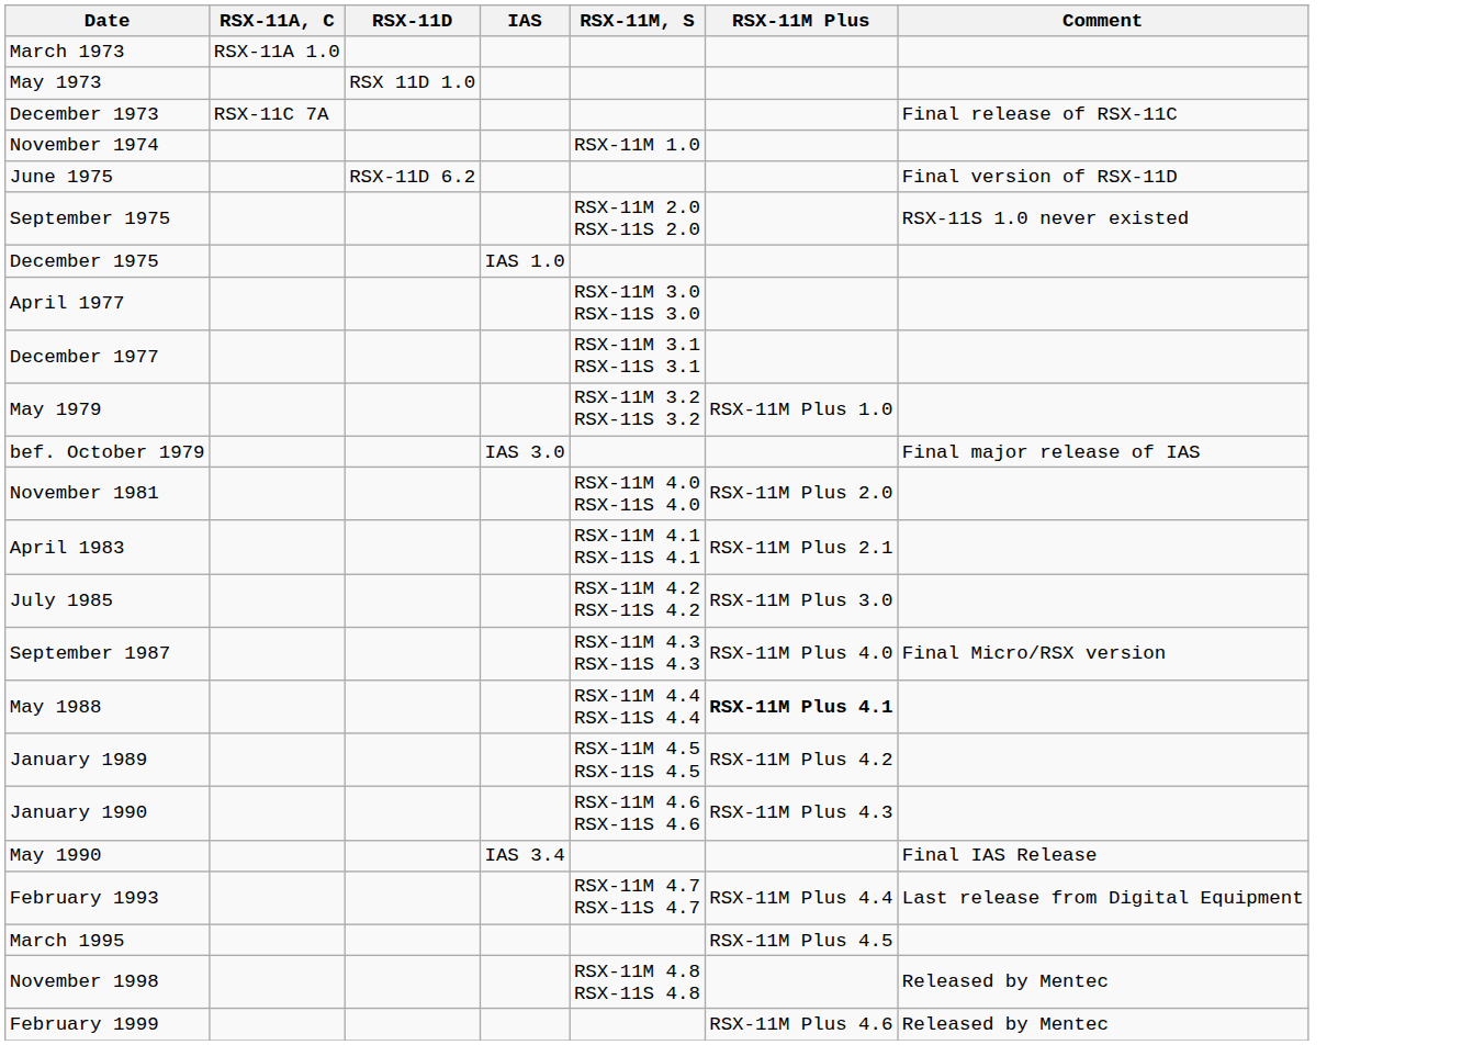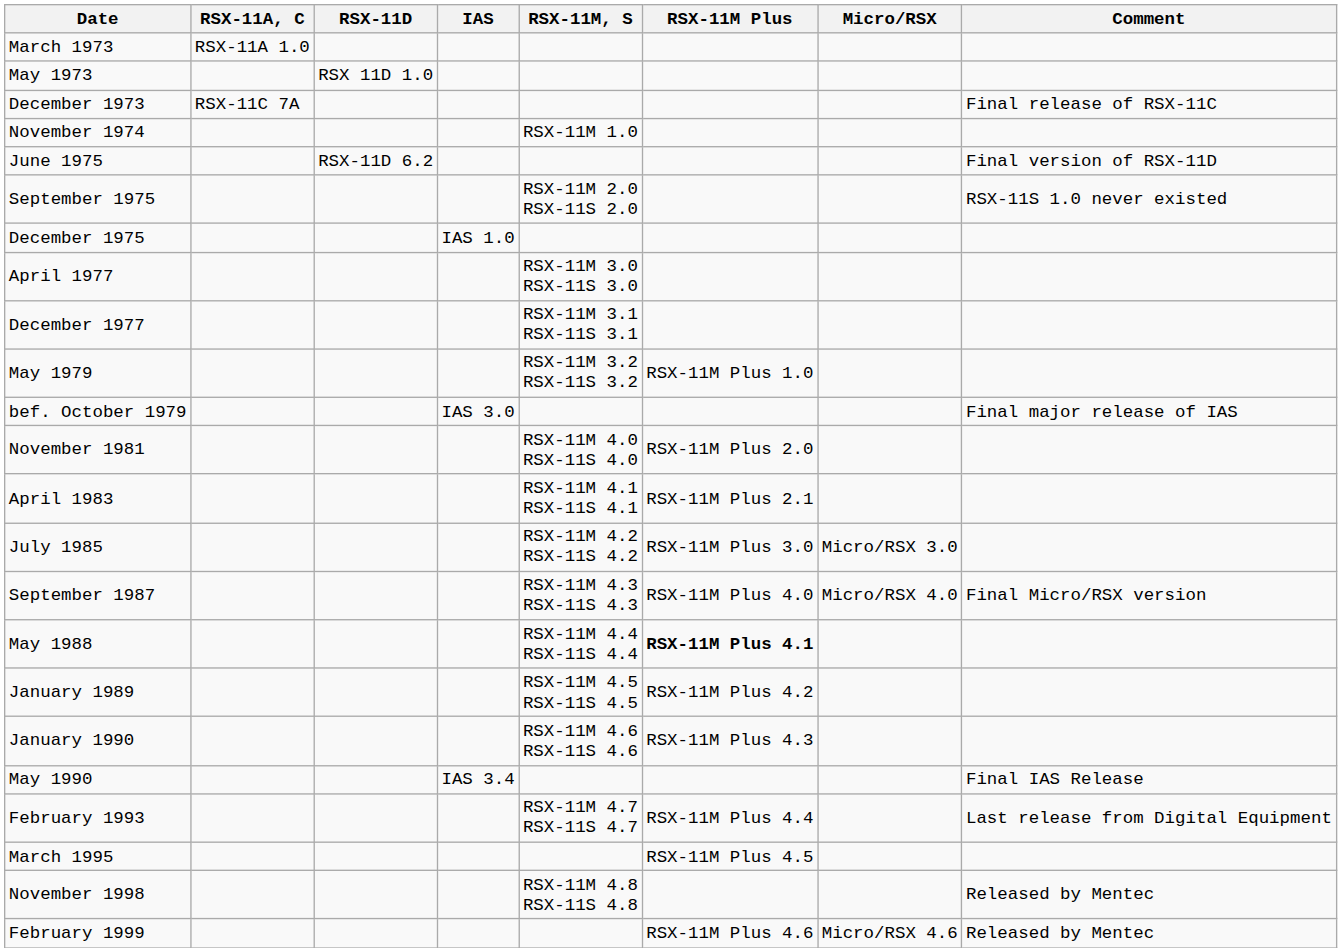 <table class="wikitable">
 <tr>
 <th>Date</th>
 <th>RSX-11A, C</th>
 <th>RSX-11D</th>
 <th>IAS</th>
 <th>RSX-11M, S</th>
 <th>RSX-11M Plus</th>
+<th>Micro/RSX</th>
 <th>Comment</th>
 </tr>
 <tr>
 <td>March 1973</td>
 <td>RSX-11A 1.0</td>
+<td></td>
 <td></td>
 <td></td>
 <td></td>
 <td></td>
 <td></td>
 </tr>
 <tr>
 <td>May 1973</td>
 <td></td>
 <td>RSX 11D 1.0</td>
 <td></td>
 <td></td>
 <td></td>
 <td></td>
+<td></td>
 </tr>
 <tr>
 <td>December 1973</td>
 <td>RSX-11C 7A</td>
+<td></td>
 <td></td>
 <td></td>
 <td></td>
 <td></td>
 <td>Final release of RSX-11C</td>
 </tr>
 <tr>
 <td>November 1974</td>
 <td></td>
 <td></td>
 <td></td>
 <td>RSX-11M 1.0</td>
 <td></td>
 <td></td>
+<td></td>
 </tr>
 <tr>
 <td>June 1975</td>
 <td></td>
 <td>RSX-11D 6.2</td>
+<td></td>
 <td></td>
 <td></td>
 <td></td>
 <td>Final version of RSX-11D</td>
 </tr>
 <tr>
 <td>September 1975</td>
 <td></td>
 <td></td>
 <td></td>
 <td>RSX-11M 2.0<br>RSX-11S 2.0</td>
 <td></td>
+<td></td>
 <td>RSX-11S 1.0 never existed</td>
 </tr>
 <tr>
 <td>December 1975</td>
 <td></td>
 <td></td>
 <td>IAS 1.0</td>
+<td></td>
 <td></td>
 <td></td>
 <td></td>
 </tr>
 <tr>
 <td>April 1977</td>
 <td></td>
 <td></td>
 <td></td>
 <td>RSX-11M 3.0<br>RSX-11S 3.0</td>
 <td></td>
 <td></td>
+<td></td>
 </tr>
 <tr>
 <td>December 1977</td>
 <td></td>
 <td></td>
 <td></td>
 <td>RSX-11M 3.1<br>RSX-11S 3.1</td>
+<td></td>
 <td></td>
 <td></td>
 </tr>
 <tr>
 <td>May 1979</td>
 <td></td>
 <td></td>
 <td></td>
 <td>RSX-11M 3.2<br>RSX-11S 3.2</td>
 <td>RSX-11M Plus 1.0</td>
 <td></td>
+<td></td>
 </tr>
 <tr>
 <td>bef. October 1979</td>
 <td></td>
 <td></td>
 <td>IAS 3.0</td>
+<td></td>
 <td></td>
 <td></td>
 <td>Final major release of IAS</td>
 </tr>
 <tr>
 <td>November 1981</td>
 <td></td>
 <td></td>
 <td></td>
 <td>RSX-11M 4.0<br>RSX-11S 4.0</td>
 <td>RSX-11M Plus 2.0</td>
 <td></td>
+<td></td>
 </tr>
 <tr>
 <td>April 1983</td>
 <td></td>
 <td></td>
 <td></td>
 <td>RSX-11M 4.1<br>RSX-11S 4.1</td>
 <td>RSX-11M Plus 2.1</td>
 <td></td>
+<td></td>
 </tr>
 <tr>
 <td>July 1985</td>
 <td></td>
 <td></td>
 <td></td>
 <td>RSX-11M 4.2<br>RSX-11S 4.2</td>
 <td>RSX-11M Plus 3.0</td>
+<td>Micro/RSX 3.0</td>
 <td></td>
 </tr>
 <tr>
 <td>September 1987</td>
 <td></td>
 <td></td>
 <td></td>
 <td>RSX-11M 4.3<br>RSX-11S 4.3</td>
 <td>RSX-11M Plus 4.0</td>
+<td>Micro/RSX 4.0</td>
 <td>Final Micro/RSX version</td>
 </tr>
 <tr>
 <td>May 1988</td>
 <td></td>
 <td></td>
 <td></td>
 <td>RSX-11M 4.4<br>RSX-11S 4.4</td>
 <td><strong>RSX-11M Plus 4.1</strong></td>
 <td></td>
+<td></td>
 </tr>
 <tr>
 <td>January 1989</td>
 <td></td>
 <td></td>
 <td></td>
 <td>RSX-11M 4.5<br>RSX-11S 4.5</td>
 <td>RSX-11M Plus 4.2</td>
+<td></td>
 <td></td>
 </tr>
 <tr>
 <td>January 1990</td>
 <td></td>
 <td></td>
 <td></td>
 <td>RSX-11M 4.6<br>RSX-11S 4.6</td>
 <td>RSX-11M Plus 4.3</td>
 <td></td>
+<td></td>
 </tr>
 <tr>
 <td>May 1990</td>
 <td></td>
 <td></td>
 <td>IAS 3.4</td>
+<td></td>
 <td></td>
 <td></td>
 <td>Final IAS Release</td>
 </tr>
 <tr>
 <td>February 1993</td>
 <td></td>
 <td></td>
 <td></td>
 <td>RSX-11M 4.7<br>RSX-11S 4.7</td>
 <td>RSX-11M Plus 4.4</td>
+<td></td>
 <td>Last release from Digital Equipment</td>
 </tr>
 <tr>
 <td>March 1995</td>
 <td></td>
 <td></td>
 <td></td>
 <td></td>
 <td>RSX-11M Plus 4.5</td>
 <td></td>
+<td></td>
 </tr>
 <tr>
 <td>November 1998</td>
 <td></td>
 <td></td>
 <td></td>
 <td>RSX-11M 4.8<br>RSX-11S 4.8</td>
+<td></td>
 <td></td>
 <td>Released by Mentec</td>
 </tr>
 <tr>
 <td>February 1999</td>
 <td></td>
 <td></td>
 <td></td>
 <td></td>
 <td>RSX-11M Plus 4.6</td>
+<td>Micro/RSX 4.6</td>
 <td>Released by Mentec</td>
 </tr>
 </table>
